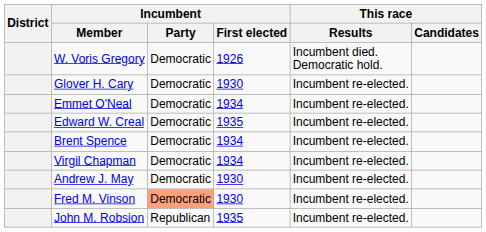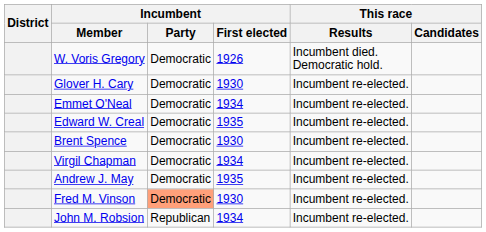 <table class=wikitable>
 <tr>
 <th rowspan=2>District</th>
 <th colspan=3>Incumbent</th>
 <th colspan=2>This race</th>
 </tr>
 <tr>
 <th>Member</th>
 <th>Party</th>
 <th>First elected</th>
 <th>Results</th>
 <th>Candidates</th>
 </tr>
 <tr>
 <th></th>
 <td><a href='#'>W. Voris Gregory</a></td>
 <td>Democratic</td>
 <td><a href='#'>1926</a></td>
 <td>Incumbent died.<br>Democratic hold.</td>
 <td nowrap></td>
 </tr>
 <tr>
 <th></th>
 <td><a href='#'>Glover H. Cary</a></td>
 <td>Democratic</td>
 <td><a href='#'>1930</a></td>
 <td>Incumbent re-elected.</td>
 <td nowrap></td>
 </tr>
 <tr>
 <th></th>
 <td><a href='#'>Emmet O'Neal</a></td>
 <td>Democratic</td>
 <td><a href='#'>1934</a></td>
 <td>Incumbent re-elected.</td>
 <td nowrap></td>
 </tr>
 <tr>
 <th></th>
 <td><a href='#'>Edward W. Creal</a></td>
 <td>Democratic</td>
 <td><a href='#'>1935 </a></td>
 <td>Incumbent re-elected.</td>
 <td nowrap></td>
 </tr>
 <tr>
 <th></th>
 <td><a href='#'>Brent Spence</a></td>
 <td>Democratic</td>
-<td><a href='#'>1934</a></td>
+<td><a href='#'>1930</a></td>
 <td>Incumbent re-elected.</td>
 <td nowrap></td>
 </tr>
 <tr>
 <th></th>
 <td><a href='#'>Virgil Chapman</a></td>
 <td>Democratic</td>
 <td><a href='#'>1934</a></td>
 <td>Incumbent re-elected.</td>
 <td nowrap></td>
 </tr>
 <tr>
 <th></th>
 <td><a href='#'>Andrew J. May</a></td>
 <td>Democratic</td>
-<td><a href='#'>1930</a></td>
+<td><a href='#'>1935</a></td>
 <td>Incumbent re-elected.</td>
 <td nowrap></td>
 </tr>
 <tr>
 <th></th>
 <td><a href='#'>Fred M. Vinson</a></td>
 <td style="background: lightsalmon;">Democratic</td>
 <td><a href='#'>1930</a></td>
 <td>Incumbent re-elected.</td>
 <td nowrap></td>
 </tr>
 <tr>
 <th></th>
 <td><a href='#'>John M. Robsion</a></td>
 <td>Republican</td>
-<td><a href='#'>1935</a></td>
+<td><a href='#'>1934</a></td>
 <td>Incumbent re-elected.</td>
 <td nowrap></td>
 </tr>
 </table>
